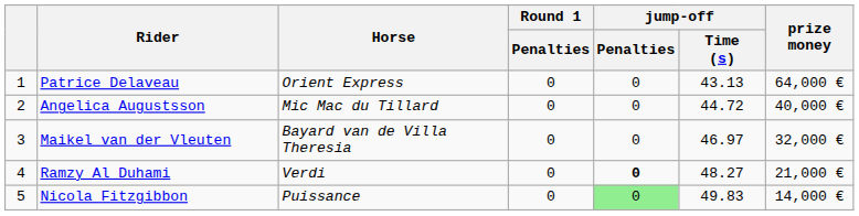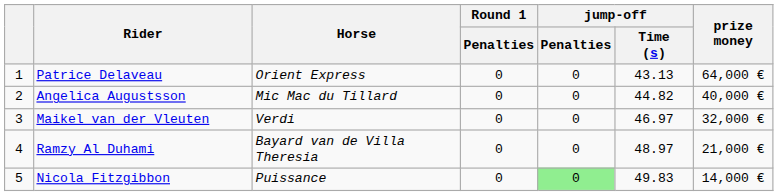 <table class="wikitable" style="font-size: 90%">
 <tr>
 <th rowspan=2 width=20></th>
 <th rowspan=2 width=190>Rider</th>
 <th rowspan=2 width=180>Horse</th>
 <th>Round 1</th>
 <th colspan=2>jump-off</th>
 <th rowspan=2 width=65>prize<br>money</th>
 </tr>
 <tr>
 <th width=50>Penalties</th>
 <th width=60>Penalties</th>
 <th width=65>Time<br>(<a href='#'>s</a>)</th>
 </tr>
 <tr>
 <td align=center>1</td>
 <td> <a href='#'>Patrice Delaveau</a></td>
 <td><em>Orient Express</em></td>
 <td align=center>0</td>
 <td align=center>0</td>
 <td align=center>43.13</td>
 <td align=center>64,000 €</td>
 </tr>
 <tr>
 <td align=center>2</td>
 <td> <a href='#'>Angelica Augustsson</a></td>
 <td><em>Mic Mac du Tillard</em></td>
 <td align=center>0</td>
 <td align=center>0</td>
-<td align=center>44.72</td>
+<td align=center>44.82</td>
 <td align=center>40,000 €</td>
 </tr>
 <tr>
 <td align=center>3</td>
 <td> <a href='#'>Maikel van der Vleuten</a></td>
-<td><em>Bayard van de Villa Theresia</em></td>
+<td><em>Verdi</em></td>
 <td align=center>0</td>
 <td align=center>0</td>
 <td align=center>46.97</td>
 <td align=center>32,000 €</td>
 </tr>
 <tr>
 <td align=center>4</td>
 <td>  <a href='#'>Ramzy Al Duhami</a></td>
-<td><em>Verdi</em></td>
+<td><em>Bayard van de Villa Theresia</em></td>
 <td align=center>0</td>
-<td align=center><strong>0</strong></td>
-<td align=center>48.27</td>
+<td align=center>0</td>
+<td align=center>48.97</td>
 <td align=center>21,000 €</td>
 </tr>
 <tr>
 <td align=center>5</td>
 <td> <a href='#'>Nicola Fitzgibbon</a></td>
 <td><em>Puissance</em></td>
 <td align=center>0</td>
 <td align=center style="background: lightgreen;">0</td>
 <td align=center>49.83</td>
 <td align=center>14,000 €</td>
 </tr>
 </table>
